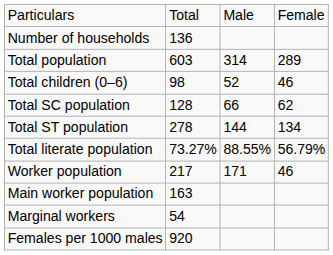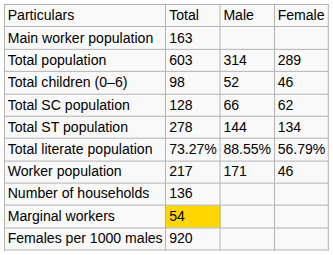 <table class="wikitable">
 <tr>
 <td>Particulars</td>
 <td>Total</td>
 <td>Male</td>
 <td>Female</td>
 </tr>
 <tr>
-<td>Number of households</td>
-<td>136</td>
+<td>Main worker population</td>
+<td>163</td>
 <td></td>
 <td></td>
 </tr>
 <tr>
 <td>Total population</td>
 <td>603</td>
 <td>314</td>
 <td>289</td>
 </tr>
 <tr>
 <td>Total children (0–6)</td>
 <td>98</td>
 <td>52</td>
 <td>46</td>
 </tr>
 <tr>
 <td>Total SC population</td>
 <td>128</td>
 <td>66</td>
 <td>62</td>
 </tr>
 <tr>
 <td>Total ST population</td>
 <td>278</td>
 <td>144</td>
 <td>134</td>
 </tr>
 <tr>
 <td>Total literate population</td>
 <td>73.27%</td>
 <td>88.55%</td>
 <td>56.79%</td>
 </tr>
 <tr>
 <td>Worker population</td>
 <td>217</td>
 <td>171</td>
 <td>46</td>
 </tr>
 <tr>
-<td>Main worker population</td>
-<td>163</td>
+<td>Number of households</td>
+<td>136</td>
 <td></td>
 <td></td>
 </tr>
 <tr>
 <td>Marginal workers</td>
-<td>54</td>
+<td style="background: gold;">54</td>
 <td></td>
 <td></td>
 </tr>
 <tr>
 <td>Females per 1000 males</td>
 <td>920</td>
 <td></td>
 <td></td>
 </tr>
 </table>
